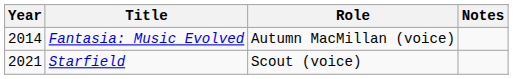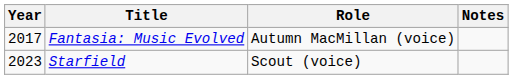 <table class="wikitable sortable">
 <tr>
 <th>Year</th>
 <th>Title</th>
 <th>Role</th>
 <th class="unsortable">Notes</th>
 </tr>
 <tr>
-<td>2014</td>
+<td>2017</td>
 <td><em><a href='#'>Fantasia: Music Evolved</a></em></td>
 <td>Autumn MacMillan (voice)</td>
 <td></td>
 </tr>
 <tr>
-<td>2021</td>
+<td>2023</td>
 <td><em><a href='#'>Starfield</a></em></td>
 <td>Scout (voice)</td>
 <td></td>
 </tr>
 </table>
